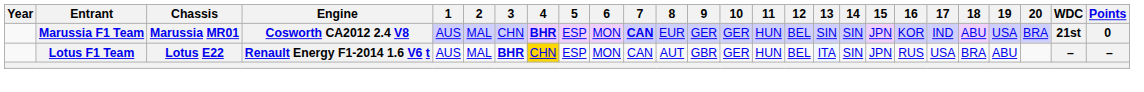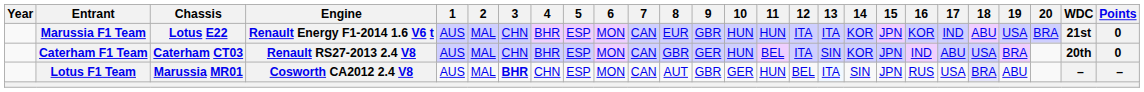 <table class="wikitable" style="text-align:center; font-size:85%">
 <tr>
 <th>Year</th>
 <th>Entrant</th>
 <th>Chassis</th>
 <th>Engine</th>
 <th>1</th>
 <th>2</th>
 <th>3</th>
 <th>4</th>
 <th>5</th>
 <th>6</th>
 <th>7</th>
 <th>8</th>
 <th>9</th>
 <th>10</th>
 <th>11</th>
 <th>12</th>
 <th>13</th>
 <th>14</th>
 <th>15</th>
 <th>16</th>
 <th>17</th>
 <th>18</th>
 <th>19</th>
 <th>20</th>
 <th>WDC</th>
 <th><a href='#'>Points</a></th>
 </tr>
 <tr>
 <td></td>
 <th nowrap><a href='#'>Marussia F1 Team</a></th>
-<th nowrap><a href='#'>Marussia</a> <a href='#'>MR01</a></th>
-<th nowrap><a href='#'>Cosworth</a> CA2012 2.4 <a href='#'>V8</a></th>
+<th nowrap><a href='#'>Lotus</a> <a href='#'>E22</a></th>
+<th nowrap><a href='#'>Renault</a> Energy F1-2014 1.6 <a href='#'>V6</a> <a href='#'>t</a></th>
 <td style="background:#CFCFFF;"><a href='#'>AUS</a><br><small></small></td>
 <td style="background:#CFCFFF;"><a href='#'>MAL</a><br></td>
 <td style="background:#CFCFFF;"><a href='#'>CHN</a><br></td>
-<td style="background:#EFCFFF;"><strong><a href='#'>BHR</a><br></strong></td>
+<td style="background:#EFCFFF;"><a href='#'>BHR</a><br></td>
 <td style="background:#EFCFFF;"><a href='#'>ESP</a><br></td>
 <td style="background:#EFCFFF;"><a href='#'>MON</a><br></td>
-<td style="background:#CFCFFF;"><strong><a href='#'>CAN</a><br></strong></td>
+<td style="background:#CFCFFF;"><a href='#'>CAN</a><br></td>
 <td style="background:#CFCFFF;"><a href='#'>EUR</a><br></td>
-<td style="background:#CFCFFF;"><a href='#'>GER</a><br></td>
-<td style="background:#CFCFFF;"><a href='#'>GER</a><br></td>
+<td style="background:#CFCFFF;"><a href='#'>GBR</a><br></td>
 <td style="background:#CFCFFF;"><a href='#'>HUN</a><br></td>
-<td style="background:#CFCFFF;"><a href='#'>BEL</a><br></td>
-<td style="background:#CFCFFF;"><a href='#'>SIN</a><br></td>
-<td style="background:#CFCFFF;"><a href='#'>SIN</a><br></td>
+<td style="background:#CFCFFF;"><a href='#'>HUN</a><br></td>
+<td style="background:#CFCFFF;"><a href='#'>ITA</a><br></td>
+<td style="background:#CFCFFF;"><a href='#'>ITA</a><br></td>
+<td style="background:#CFCFFF;"><a href='#'>KOR</a><br></td>
 <td style="background:#EFCFFF;"><a href='#'>JPN</a><br></td>
 <td style="background:#CFCFFF;"><a href='#'>KOR</a><br></td>
 <td style="background:#CFCFFF;"><a href='#'>IND</a><br></td>
 <td style="background:#EFCFFF;"><a href='#'>ABU</a><br></td>
 <td style="background:#CFCFFF;"><a href='#'>USA</a><br></td>
 <td style="background:#CFCFFF;"><a href='#'>BRA</a><br></td>
 <th>21st</th>
 <th>0</th>
 </tr>
 <tr>
 <td></td>
+<th nowrap><a href='#'>Caterham F1 Team</a></th>
+<th nowrap><a href='#'>Caterham</a> <a href='#'>CT03</a></th>
+<th nowrap><a href='#'>Renault</a> RS27-2013 2.4 <a href='#'>V8</a></th>
+<td style="background:#CFCFFF;"><a href='#'>AUS</a><br></td>
+<td style="background:#CFCFFF;"><a href='#'>MAL</a><br></td>
+<td style="background:#CFCFFF;"><a href='#'>CHN</a><br></td>
+<td style="background:#CFCFFF;"><a href='#'>BHR</a><br></td>
+<td style="background:#CFCFFF;"><a href='#'>ESP</a><br></td>
+<td style="background:#EFCFFF;"><a href='#'>MON</a><br></td>
+<td style="background:#CFCFFF;"><a href='#'>CAN</a><br></td>
+<td style="background:#CFCFFF;"><a href='#'>GBR</a><br></td>
+<td style="background:#CFCFFF;"><a href='#'>GER</a><br></td>
+<td style="background:#CFCFFF;"><a href='#'>HUN</a><br></td>
+<td style="background:#EFCFFF;"><a href='#'>BEL</a><br></td>
+<td style="background:#CFCFFF;"><a href='#'>ITA</a><br></td>
+<td style="background:#CFCFFF;"><a href='#'>SIN</a><br></td>
+<td style="background:#CFCFFF;"><a href='#'>KOR</a><br></td>
+<td style="background:#CFCFFF;"><a href='#'>JPN</a><br></td>
+<td style="background:#EFCFFF;"><a href='#'>IND</a><br></td>
+<td style="background:#CFCFFF;"><a href='#'>ABU</a><br></td>
+<td style="background:#CFCFFF;"><a href='#'>USA</a><br></td>
+<td style="background:#EFCFFF;"><a href='#'>BRA</a><br></td>
+<td></td>
+<th>20th</th>
+<th>0</th>
+</tr>
+<tr>
+<td></td>
 <th nowrap><a href='#'>Lotus F1 Team</a></th>
-<th nowrap><a href='#'>Lotus</a> <a href='#'>E22</a></th>
-<th nowrap><a href='#'>Renault</a> Energy F1-2014 1.6 <a href='#'>V6</a> <a href='#'>t</a></th>
+<th nowrap><a href='#'>Marussia</a> <a href='#'>MR01</a></th>
+<th nowrap><a href='#'>Cosworth</a> CA2012 2.4 <a href='#'>V8</a></th>
 <td><a href='#'>AUS</a></td>
 <td><a href='#'>MAL</a></td>
 <td><strong><a href='#'>BHR</a></strong></td>
-<td style="background: gold;"><a href='#'>CHN</a></td>
+<td><a href='#'>CHN</a></td>
 <td><a href='#'>ESP</a></td>
 <td><a href='#'>MON</a></td>
 <td><a href='#'>CAN</a></td>
 <td><a href='#'>AUT</a></td>
 <td><a href='#'>GBR</a></td>
 <td><a href='#'>GER</a></td>
 <td><a href='#'>HUN</a></td>
 <td><a href='#'>BEL</a></td>
 <td style="background:#F1F8FF;"><a href='#'>ITA</a><br></td>
 <td><a href='#'>SIN</a></td>
 <td><a href='#'>JPN</a></td>
 <td><a href='#'>RUS</a></td>
 <td><a href='#'>USA</a></td>
-<td><a href='#'>BRA</a></td>
+<td style="background: lavender;"><a href='#'>BRA</a></td>
 <td><a href='#'>ABU</a></td>
 <td></td>
 <th> –</th>
 <th> –</th>
 </tr>
 <tr>
 <th colspan="26"></th>
 </tr>
 </table>
